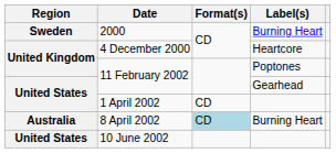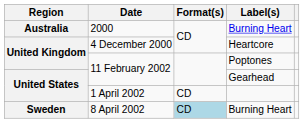 <table class="wikitable plainrowheaders">
 <tr>
 <th scope="col">Region</th>
 <th scope="col">Date</th>
 <th scope="col">Format(s)</th>
 <th scope="col">Label(s)</th>
 <th scope="col"></th>
 </tr>
 <tr>
-<th scope="row">Sweden</th>
+<th scope="row">Australia</th>
 <td>2000</td>
 <td rowspan="2">CD</td>
 <td><a href='#'>Burning Heart</a></td>
 <td></td>
 </tr>
 <tr>
 <th scope="row" rowspan="2">United Kingdom</th>
 <td>4 December 2000</td>
 <td>Heartcore</td>
 <td></td>
 </tr>
 <tr>
 <td rowspan="2">11 February 2002</td>
 <td rowspan="2"></td>
 <td>Poptones</td>
 <td></td>
 </tr>
 <tr>
 <th scope="row" rowspan="2">United States</th>
 <td>Gearhead</td>
 <td></td>
 </tr>
 <tr>
 <td>1 April 2002</td>
 <td>CD</td>
 <td></td>
 <td></td>
 </tr>
 <tr>
-<th scope="row">Australia</th>
+<th scope="row">Sweden</th>
 <td>8 April 2002</td>
 <td style="background: lightblue;">CD</td>
 <td>Burning Heart</td>
 <td></td>
 </tr>
-<tr>
-<th scope="row">United States</th>
-<td>10 June 2002</td>
-<td></td>
-<td></td>
-<td></td>
-</tr>
 </table>
